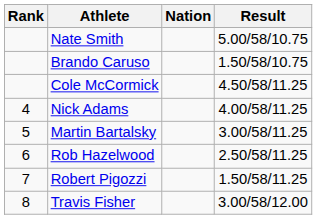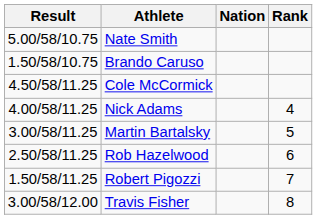 <table class="wikitable sortable" style="text-align:center">
 <tr>
-<th>Rank</th>
+<th>Result</th>
 <th>Athlete</th>
 <th>Nation</th>
-<th>Result</th>
+<th>Rank</th>
 </tr>
 <tr>
-<td></td>
+<td>5.00/58/10.75</td>
 <td align=left><a href='#'>Nate Smith</a></td>
 <td align=left></td>
-<td>5.00/58/10.75</td>
+<td></td>
 </tr>
 <tr>
-<td></td>
+<td>1.50/58/10.75</td>
 <td align=left><a href='#'>Brando Caruso</a></td>
 <td align=left></td>
-<td>1.50/58/10.75</td>
+<td></td>
 </tr>
 <tr>
-<td></td>
+<td>4.50/58/11.25</td>
 <td align=left><a href='#'>Cole McCormick</a></td>
 <td align=left></td>
-<td>4.50/58/11.25</td>
+<td></td>
 </tr>
 <tr>
-<td>4</td>
+<td>4.00/58/11.25</td>
 <td align=left><a href='#'>Nick Adams</a></td>
 <td align=left></td>
-<td>4.00/58/11.25</td>
+<td>4</td>
 </tr>
 <tr>
-<td>5</td>
+<td>3.00/58/11.25</td>
 <td align=left><a href='#'>Martin Bartalsky</a></td>
 <td align=left></td>
-<td>3.00/58/11.25</td>
+<td>5</td>
 </tr>
 <tr>
-<td>6</td>
+<td>2.50/58/11.25</td>
 <td align=left><a href='#'>Rob Hazelwood</a></td>
 <td align=left></td>
-<td>2.50/58/11.25</td>
+<td>6</td>
 </tr>
 <tr>
-<td>7</td>
+<td>1.50/58/11.25</td>
 <td align=left><a href='#'>Robert Pigozzi</a></td>
 <td align=left></td>
-<td>1.50/58/11.25</td>
+<td>7</td>
 </tr>
 <tr>
-<td>8</td>
+<td>3.00/58/12.00</td>
 <td align=left><a href='#'>Travis Fisher</a></td>
 <td align=left></td>
-<td>3.00/58/12.00</td>
+<td>8</td>
 </tr>
 </table>
